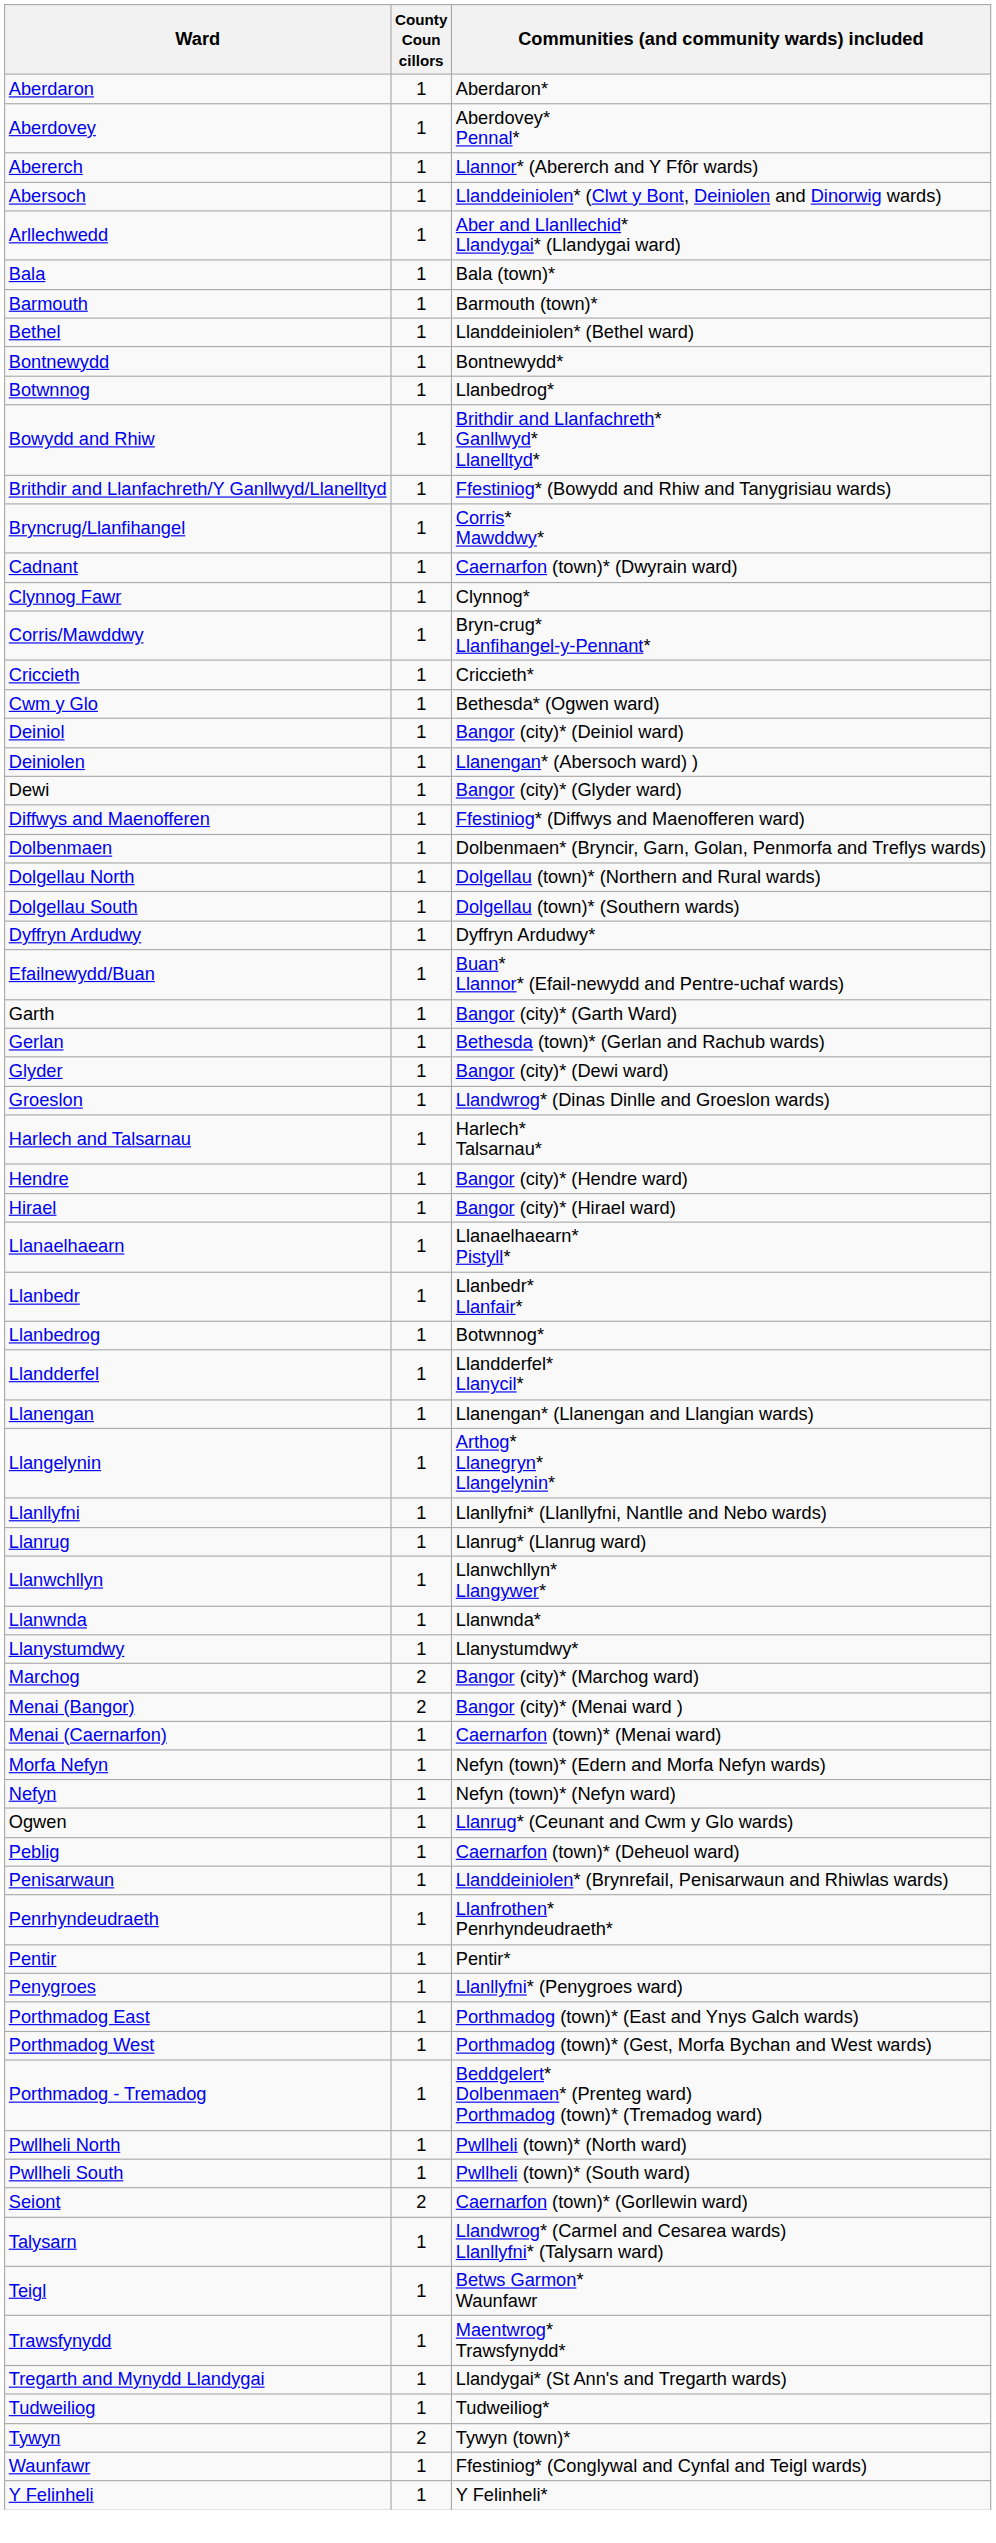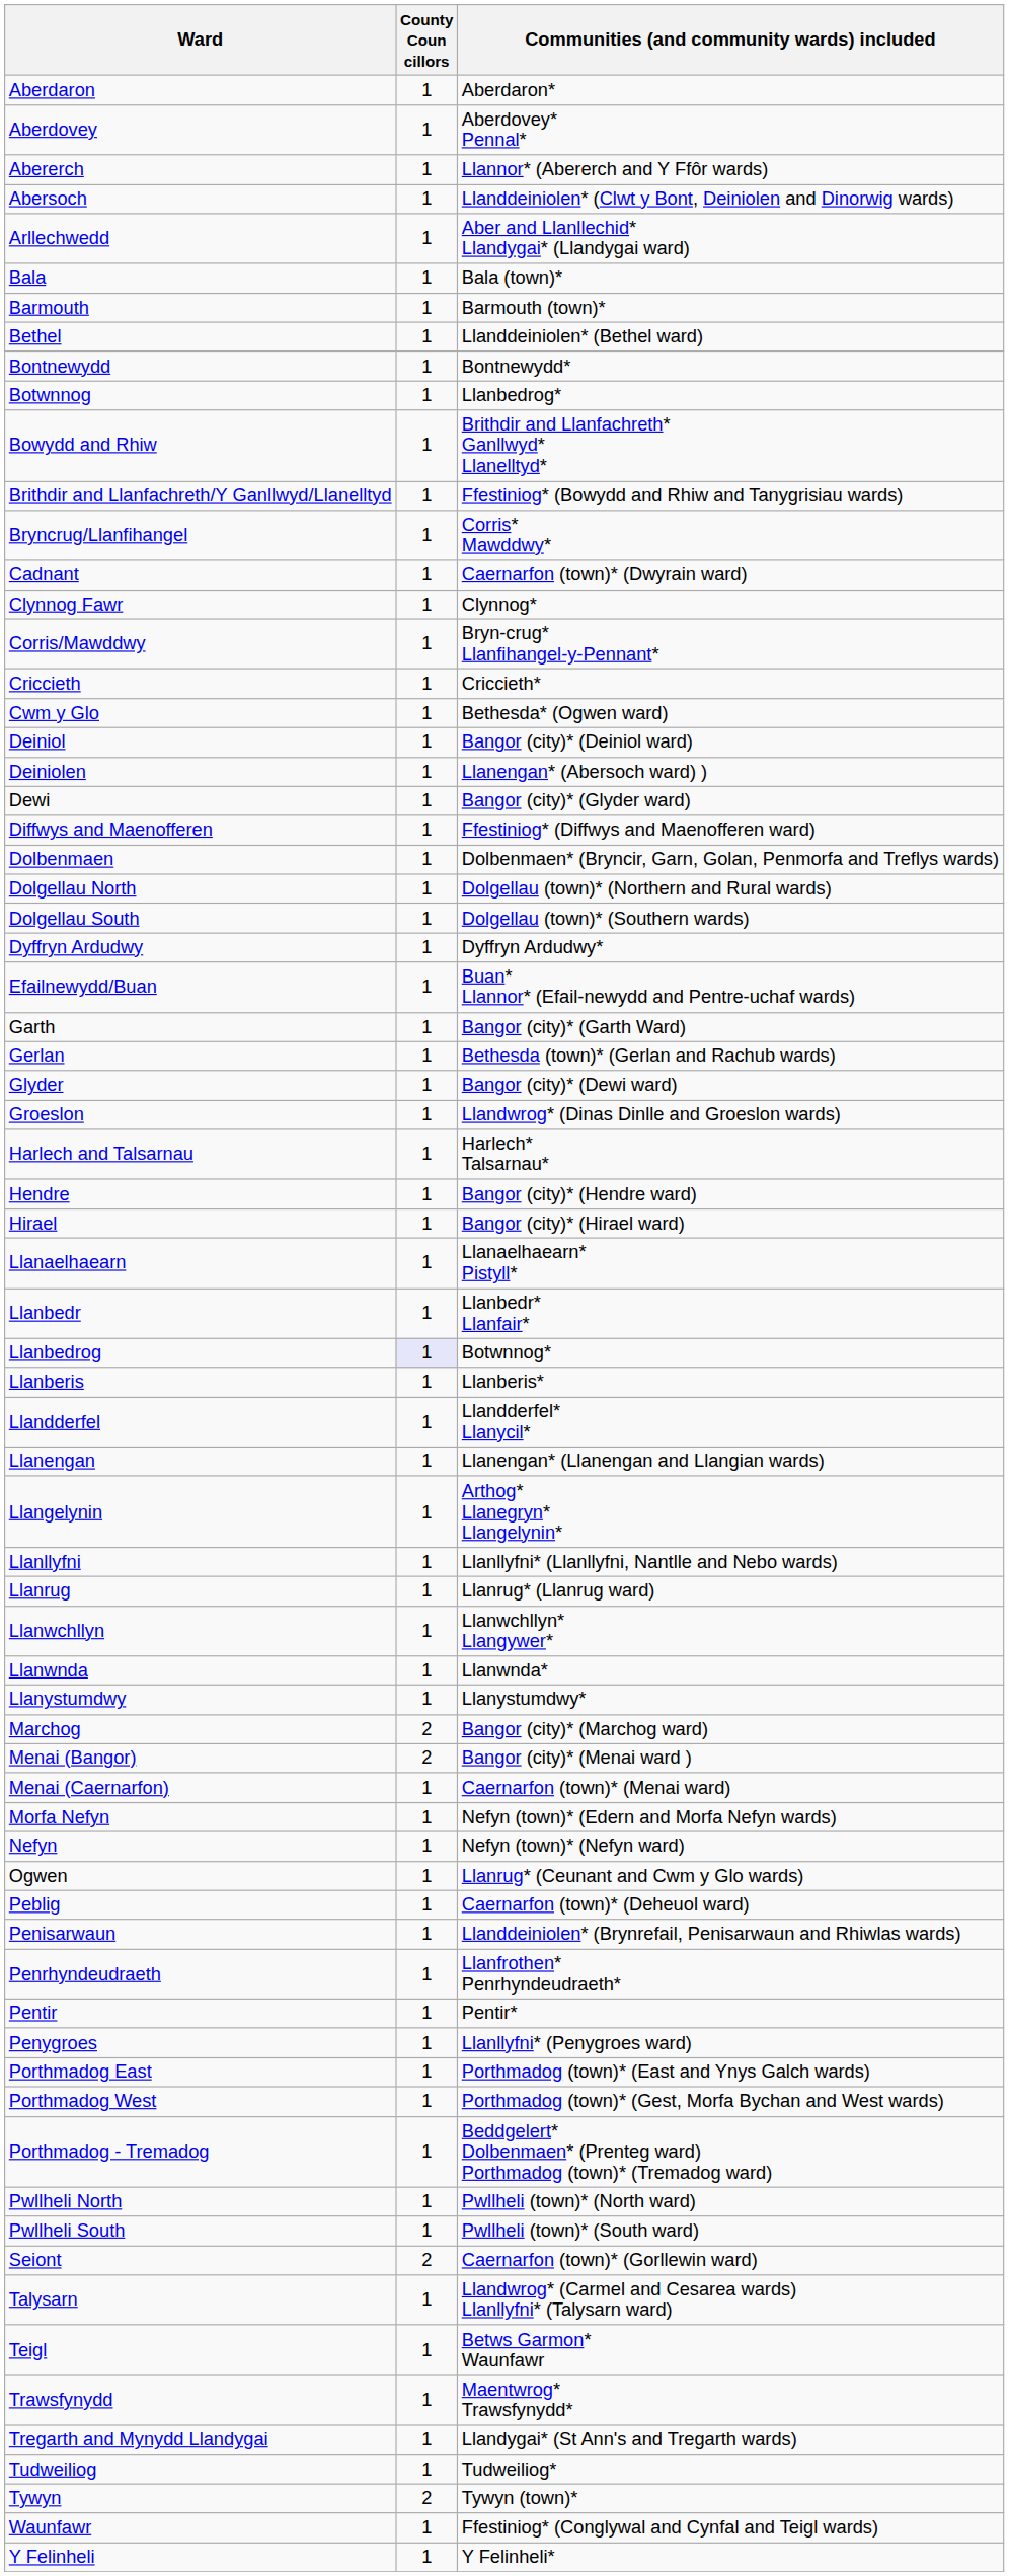 <table class="wikitable">
 <tr>
 <th>Ward</th>
 <th><small>County<br>Coun<br>cillors</small></th>
 <th>Communities (and community wards) included</th>
 </tr>
 <tr>
 <td><a href='#'>Aberdaron</a></td>
 <td align="center">1</td>
 <td>Aberdaron*</td>
 </tr>
 <tr>
 <td><a href='#'>Aberdovey</a></td>
 <td align="center">1</td>
 <td>Aberdovey* <br><a href='#'>Pennal</a>*</td>
 </tr>
 <tr>
 <td><a href='#'>Abererch</a></td>
 <td align="center">1</td>
 <td><a href='#'>Llannor</a>* (Abererch and Y Ffôr wards)</td>
 </tr>
 <tr>
 <td><a href='#'>Abersoch</a></td>
 <td align="center">1</td>
 <td><a href='#'>Llanddeiniolen</a>* (<a href='#'>Clwt y Bont</a>, <a href='#'>Deiniolen</a> and <a href='#'>Dinorwig</a> wards)</td>
 </tr>
 <tr>
 <td><a href='#'>Arllechwedd</a></td>
 <td align="center">1</td>
 <td><a href='#'>Aber and Llanllechid</a>*<br><a href='#'>Llandygai</a>* (Llandygai ward)</td>
 </tr>
 <tr>
 <td><a href='#'>Bala</a></td>
 <td align="center">1</td>
 <td>Bala (town)*</td>
 </tr>
 <tr>
 <td><a href='#'>Barmouth</a></td>
 <td align="center">1</td>
 <td>Barmouth (town)*</td>
 </tr>
 <tr>
 <td><a href='#'>Bethel</a></td>
 <td align="center">1</td>
 <td>Llanddeiniolen* (Bethel ward)</td>
 </tr>
 <tr>
 <td><a href='#'>Bontnewydd</a></td>
 <td align="center">1</td>
 <td>Bontnewydd*</td>
 </tr>
 <tr>
 <td><a href='#'>Botwnnog</a></td>
 <td align="center">1</td>
 <td>Llanbedrog*</td>
 </tr>
 <tr>
 <td><a href='#'>Bowydd and Rhiw</a></td>
 <td align="center">1</td>
 <td><a href='#'>Brithdir and Llanfachreth</a>* <br><a href='#'>Ganllwyd</a>* <br><a href='#'>Llanelltyd</a>*</td>
 </tr>
 <tr>
 <td><a href='#'>Brithdir and Llanfachreth/Y Ganllwyd/Llanelltyd</a></td>
 <td align="center">1</td>
 <td><a href='#'>Ffestiniog</a>* (Bowydd and Rhiw and Tanygrisiau wards)</td>
 </tr>
 <tr>
 <td><a href='#'>Bryncrug/Llanfihangel</a></td>
 <td align="center">1</td>
 <td><a href='#'>Corris</a>* <br><a href='#'>Mawddwy</a>*</td>
 </tr>
 <tr>
 <td><a href='#'>Cadnant</a></td>
 <td align="center">1</td>
 <td><a href='#'>Caernarfon</a> (town)* (Dwyrain ward)</td>
 </tr>
 <tr>
 <td><a href='#'>Clynnog Fawr</a></td>
 <td align="center">1</td>
 <td>Clynnog*</td>
 </tr>
 <tr>
 <td><a href='#'>Corris/Mawddwy</a></td>
 <td align="center">1</td>
 <td>Bryn-crug* <br><a href='#'>Llanfihangel-y-Pennant</a>*</td>
 </tr>
 <tr>
 <td><a href='#'>Criccieth</a></td>
 <td align="center">1</td>
 <td>Criccieth*</td>
 </tr>
 <tr>
 <td><a href='#'>Cwm y Glo</a></td>
 <td align="center">1</td>
 <td>Bethesda* (Ogwen ward)</td>
 </tr>
 <tr>
 <td><a href='#'>Deiniol</a></td>
 <td align="center">1</td>
 <td><a href='#'>Bangor</a> (city)* (Deiniol ward)</td>
 </tr>
 <tr>
 <td><a href='#'>Deiniolen</a></td>
 <td align="center">1</td>
 <td><a href='#'>Llanengan</a>* (Abersoch ward) )</td>
 </tr>
 <tr>
 <td>Dewi</td>
 <td align="center">1</td>
 <td><a href='#'>Bangor</a> (city)* (Glyder ward)</td>
 </tr>
 <tr>
 <td><a href='#'>Diffwys and Maenofferen</a></td>
 <td align="center">1</td>
 <td><a href='#'>Ffestiniog</a>* (Diffwys and Maenofferen ward)</td>
 </tr>
 <tr>
 <td><a href='#'>Dolbenmaen</a></td>
 <td align="center">1</td>
 <td>Dolbenmaen* (Bryncir, Garn, Golan, Penmorfa and Treflys wards)</td>
 </tr>
 <tr>
 <td><a href='#'>Dolgellau North</a></td>
 <td align="center">1</td>
 <td><a href='#'>Dolgellau</a> (town)* (Northern and Rural wards)</td>
 </tr>
 <tr>
 <td><a href='#'>Dolgellau South</a></td>
 <td align="center">1</td>
 <td><a href='#'>Dolgellau</a> (town)* (Southern wards)</td>
 </tr>
 <tr>
 <td><a href='#'>Dyffryn Ardudwy</a></td>
 <td align="center">1</td>
 <td>Dyffryn Ardudwy*</td>
 </tr>
 <tr>
 <td><a href='#'>Efailnewydd/Buan</a></td>
 <td align="center">1</td>
 <td><a href='#'>Buan</a>* <br><a href='#'>Llannor</a>* (Efail-newydd and Pentre-uchaf wards)</td>
 </tr>
 <tr>
 <td>Garth</td>
 <td align="center">1</td>
 <td><a href='#'>Bangor</a> (city)* (Garth Ward)</td>
 </tr>
 <tr>
 <td><a href='#'>Gerlan</a></td>
 <td align="center">1</td>
 <td><a href='#'>Bethesda</a> (town)* (Gerlan and Rachub wards)</td>
 </tr>
 <tr>
 <td><a href='#'>Glyder</a></td>
 <td align="center">1</td>
 <td><a href='#'>Bangor</a> (city)* (Dewi ward)</td>
 </tr>
 <tr>
 <td><a href='#'>Groeslon</a></td>
 <td align="center">1</td>
 <td><a href='#'>Llandwrog</a>* (Dinas Dinlle and Groeslon wards)</td>
 </tr>
 <tr>
 <td><a href='#'>Harlech and Talsarnau</a></td>
 <td align="center">1</td>
 <td>Harlech* <br>Talsarnau*</td>
 </tr>
 <tr>
 <td><a href='#'>Hendre</a></td>
 <td align="center">1</td>
 <td><a href='#'>Bangor</a> (city)* (Hendre ward)</td>
 </tr>
 <tr>
 <td><a href='#'>Hirael</a></td>
 <td align="center">1</td>
 <td><a href='#'>Bangor</a> (city)* (Hirael ward)</td>
 </tr>
 <tr>
 <td><a href='#'>Llanaelhaearn</a></td>
 <td align="center">1</td>
 <td>Llanaelhaearn* <br><a href='#'>Pistyll</a>*</td>
 </tr>
 <tr>
 <td><a href='#'>Llanbedr</a></td>
 <td align="center">1</td>
 <td>Llanbedr* <br><a href='#'>Llanfair</a>*</td>
 </tr>
 <tr>
 <td><a href='#'>Llanbedrog</a></td>
+<td align="center" style="background: lavender;">1</td>
+<td>Botwnnog*</td>
+</tr>
+<tr>
+<td><a href='#'>Llanberis</a></td>
 <td align="center">1</td>
-<td>Botwnnog*</td>
+<td>Llanberis*</td>
 </tr>
 <tr>
 <td><a href='#'>Llandderfel</a></td>
 <td align="center">1</td>
 <td>Llandderfel* <br><a href='#'>Llanycil</a>*</td>
 </tr>
 <tr>
 <td><a href='#'>Llanengan</a></td>
 <td align="center">1</td>
 <td>Llanengan* (Llanengan and Llangian wards)</td>
 </tr>
 <tr>
 <td><a href='#'>Llangelynin</a></td>
 <td align="center">1</td>
 <td><a href='#'>Arthog</a>* <br><a href='#'>Llanegryn</a>* <br><a href='#'>Llangelynin</a>*</td>
 </tr>
 <tr>
 <td><a href='#'>Llanllyfni</a></td>
 <td align="center">1</td>
 <td>Llanllyfni* (Llanllyfni, Nantlle and Nebo wards)</td>
 </tr>
 <tr>
 <td><a href='#'>Llanrug</a></td>
 <td align="center">1</td>
 <td>Llanrug* (Llanrug ward)</td>
 </tr>
 <tr>
 <td><a href='#'>Llanwchllyn</a></td>
 <td align="center">1</td>
 <td>Llanwchllyn* <br><a href='#'>Llangywer</a>*</td>
 </tr>
 <tr>
 <td><a href='#'>Llanwnda</a></td>
 <td align="center">1</td>
 <td>Llanwnda*</td>
 </tr>
 <tr>
 <td><a href='#'>Llanystumdwy</a></td>
 <td align="center">1</td>
 <td>Llanystumdwy*</td>
 </tr>
 <tr>
 <td><a href='#'>Marchog</a></td>
 <td align="center">2</td>
 <td><a href='#'>Bangor</a> (city)* (Marchog ward)</td>
 </tr>
 <tr>
 <td><a href='#'>Menai (Bangor)</a></td>
 <td align="center">2</td>
 <td><a href='#'>Bangor</a> (city)* (Menai ward )</td>
 </tr>
 <tr>
 <td><a href='#'>Menai (Caernarfon)</a></td>
 <td align="center">1</td>
 <td><a href='#'>Caernarfon</a> (town)* (Menai ward)</td>
 </tr>
 <tr>
 <td><a href='#'>Morfa Nefyn</a></td>
 <td align="center">1</td>
 <td>Nefyn (town)* (Edern and Morfa Nefyn wards)</td>
 </tr>
 <tr>
 <td><a href='#'>Nefyn</a></td>
 <td align="center">1</td>
 <td>Nefyn (town)* (Nefyn ward)</td>
 </tr>
 <tr>
 <td>Ogwen</td>
 <td align="center">1</td>
 <td><a href='#'>Llanrug</a>* (Ceunant and Cwm y Glo wards)</td>
 </tr>
 <tr>
 <td><a href='#'>Peblig</a></td>
 <td align="center">1</td>
 <td><a href='#'>Caernarfon</a> (town)* (Deheuol ward)</td>
 </tr>
 <tr>
 <td><a href='#'>Penisarwaun</a></td>
 <td align="center">1</td>
 <td><a href='#'>Llanddeiniolen</a>* (Brynrefail, Penisarwaun and Rhiwlas wards)</td>
 </tr>
 <tr>
 <td><a href='#'>Penrhyndeudraeth</a></td>
 <td align="center">1</td>
 <td><a href='#'>Llanfrothen</a>* <br>Penrhyndeudraeth*</td>
 </tr>
 <tr>
 <td><a href='#'>Pentir</a></td>
 <td align="center">1</td>
 <td>Pentir*</td>
 </tr>
 <tr>
 <td><a href='#'>Penygroes</a></td>
 <td align="center">1</td>
 <td><a href='#'>Llanllyfni</a>* (Penygroes ward)</td>
 </tr>
 <tr>
 <td><a href='#'>Porthmadog East</a></td>
 <td align="center">1</td>
 <td><a href='#'>Porthmadog</a> (town)* (East and Ynys Galch wards)</td>
 </tr>
 <tr>
 <td><a href='#'>Porthmadog West</a></td>
 <td align="center">1</td>
 <td><a href='#'>Porthmadog</a> (town)* (Gest, Morfa Bychan and West wards)</td>
 </tr>
 <tr>
 <td><a href='#'>Porthmadog - Tremadog</a></td>
 <td align="center">1</td>
 <td><a href='#'>Beddgelert</a>* <br><a href='#'>Dolbenmaen</a>* (Prenteg ward) <br><a href='#'>Porthmadog</a> (town)* (Tremadog ward)</td>
 </tr>
 <tr>
 <td><a href='#'>Pwllheli North</a></td>
 <td align="center">1</td>
 <td><a href='#'>Pwllheli</a> (town)* (North ward)</td>
 </tr>
 <tr>
 <td><a href='#'>Pwllheli South</a></td>
 <td align="center">1</td>
 <td><a href='#'>Pwllheli</a> (town)* (South ward)</td>
 </tr>
 <tr>
 <td><a href='#'>Seiont</a></td>
 <td align="center">2</td>
 <td><a href='#'>Caernarfon</a> (town)* (Gorllewin ward)</td>
 </tr>
 <tr>
 <td><a href='#'>Talysarn</a></td>
 <td align="center">1</td>
 <td><a href='#'>Llandwrog</a>* (Carmel and Cesarea wards)<br><a href='#'>Llanllyfni</a>* (Talysarn ward)</td>
 </tr>
 <tr>
 <td><a href='#'>Teigl</a></td>
 <td align="center">1</td>
 <td><a href='#'>Betws Garmon</a>*<br>Waunfawr</td>
 </tr>
 <tr>
 <td><a href='#'>Trawsfynydd</a></td>
 <td align="center">1</td>
 <td><a href='#'>Maentwrog</a>* <br>Trawsfynydd*</td>
 </tr>
 <tr>
 <td><a href='#'>Tregarth and Mynydd Llandygai</a></td>
 <td align="center">1</td>
 <td>Llandygai* (St Ann's and Tregarth wards)</td>
 </tr>
 <tr>
 <td><a href='#'>Tudweiliog</a></td>
 <td align="center">1</td>
 <td>Tudweiliog*</td>
 </tr>
 <tr>
 <td><a href='#'>Tywyn</a></td>
 <td align="center">2</td>
 <td>Tywyn (town)*</td>
 </tr>
 <tr>
 <td><a href='#'>Waunfawr</a></td>
 <td align="center">1</td>
 <td>Ffestiniog* (Conglywal and Cynfal and Teigl wards)</td>
 </tr>
 <tr>
 <td><a href='#'>Y Felinheli</a></td>
 <td align="center">1</td>
 <td>Y Felinheli*</td>
 </tr>
 </table>
